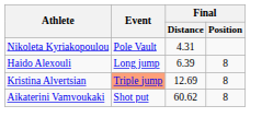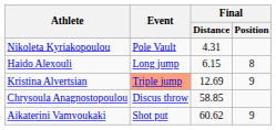 <table class=wikitable style="font-size:90%">
 <tr>
 <th rowspan="2">Athlete</th>
 <th rowspan="2">Event</th>
 <th colspan="2">Final</th>
 </tr>
 <tr style="font-size:95%">
 <th>Distance</th>
 <th>Position</th>
 </tr>
 <tr align=center>
 <td align=left><a href='#'>Nikoleta Kyriakopoulou</a></td>
 <td align=left><a href='#'>Pole Vault</a></td>
 <td>4.31</td>
 <td></td>
 </tr>
 <tr align=center>
 <td align=left><a href='#'>Haido Alexouli</a></td>
 <td align=left><a href='#'>Long jump</a></td>
-<td>6.39</td>
+<td>6.15</td>
 <td>8</td>
 </tr>
 <tr align=center>
 <td align=left><a href='#'>Kristina Alvertsian</a></td>
 <td align=left style="background: lightsalmon;"><a href='#'>Triple jump</a></td>
 <td>12.69</td>
-<td>8</td>
+<td>9</td>
+</tr>
+<tr align=center>
+<td align=left><a href='#'>Chrysoula Anagnostopoulou</a></td>
+<td align=left><a href='#'>Discus throw</a></td>
+<td>58.85</td>
+<td></td>
 </tr>
 <tr align=center>
 <td align=left><a href='#'>Aikaterini Vamvoukaki</a></td>
 <td align=left rowspan=2><a href='#'>Shot put</a></td>
 <td>60.62</td>
-<td>8</td>
+<td>9</td>
 </tr>
 </table>
